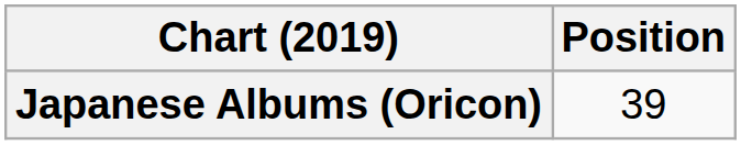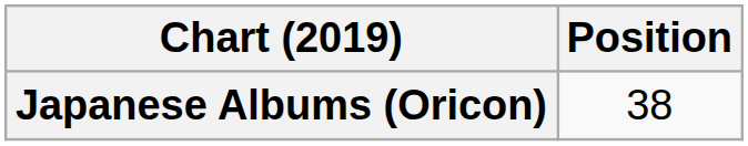 <table class="wikitable plainrowheaders" style="text-align:center">
 <tr>
 <th scope="col">Chart (2019)</th>
 <th scope="col">Position</th>
 </tr>
 <tr>
 <th scope="row">Japanese Albums (Oricon)</th>
-<td>39</td>
+<td>38</td>
 </tr>
 </table>
